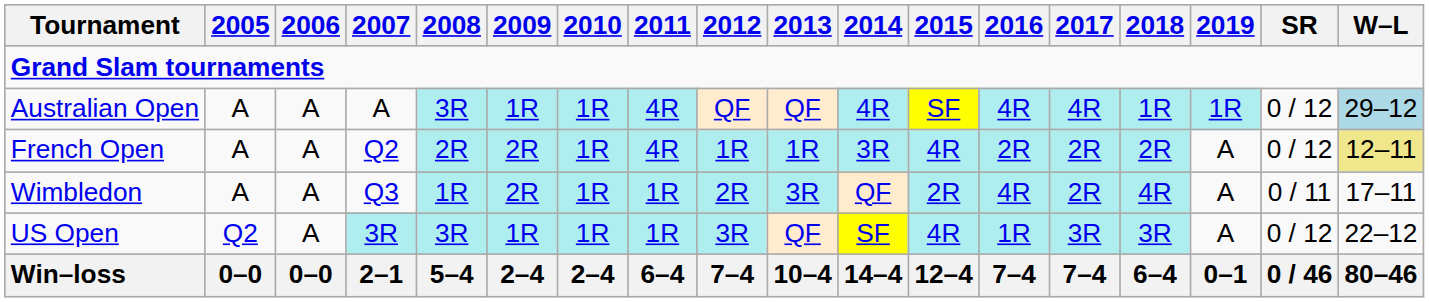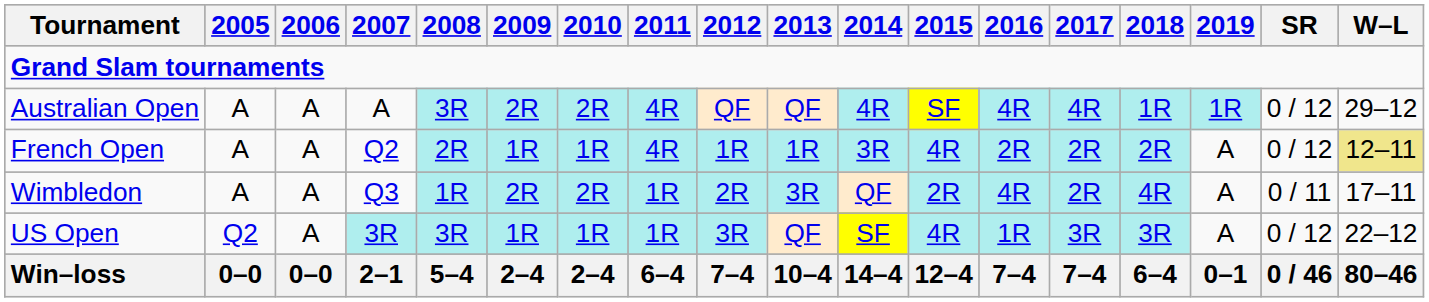 <table class="wikitable nowrap" style="text-align:center;">
 <tr>
 <th>Tournament</th>
 <th><a href='#'>2005</a></th>
 <th><a href='#'>2006</a></th>
 <th><a href='#'>2007</a></th>
 <th><a href='#'>2008</a></th>
 <th><a href='#'>2009</a></th>
 <th><a href='#'>2010</a></th>
 <th><a href='#'>2011</a></th>
 <th><a href='#'>2012</a></th>
 <th><a href='#'>2013</a></th>
 <th><a href='#'>2014</a></th>
 <th><a href='#'>2015</a></th>
 <th><a href='#'>2016</a></th>
 <th><a href='#'>2017</a></th>
 <th><a href='#'>2018</a></th>
 <th><a href='#'>2019</a></th>
 <th>SR</th>
 <th>W–L</th>
 </tr>
 <tr>
 <td colspan="18" align="left"><strong><a href='#'>Grand Slam tournaments</a></strong></td>
 </tr>
 <tr>
 <td align=left><a href='#'>Australian Open</a></td>
 <td>A</td>
 <td>A</td>
 <td>A</td>
 <td bgcolor=afeeee><a href='#'>3R</a></td>
-<td bgcolor=afeeee><a href='#'>1R</a></td>
-<td bgcolor=afeeee><a href='#'>1R</a></td>
+<td bgcolor=afeeee><a href='#'>2R</a></td>
+<td bgcolor=afeeee><a href='#'>2R</a></td>
 <td bgcolor=afeeee><a href='#'>4R</a></td>
 <td bgcolor=ffebcd><a href='#'>QF</a></td>
 <td bgcolor=ffebcd><a href='#'>QF</a></td>
 <td bgcolor=afeeee><a href='#'>4R</a></td>
 <td bgcolor=yellow><a href='#'>SF</a></td>
 <td bgcolor=afeeee><a href='#'>4R</a></td>
 <td bgcolor=afeeee><a href='#'>4R</a></td>
 <td bgcolor=afeeee><a href='#'>1R</a></td>
 <td bgcolor=afeeee><a href='#'>1R</a></td>
 <td>0 / 12</td>
-<td style="background: lightblue;">29–12</td>
+<td>29–12</td>
 </tr>
 <tr>
 <td align=left><a href='#'>French Open</a></td>
 <td>A</td>
 <td>A</td>
 <td><a href='#'>Q2</a></td>
 <td bgcolor=afeeee><a href='#'>2R</a></td>
-<td bgcolor=afeeee><a href='#'>2R</a></td>
+<td bgcolor=afeeee><a href='#'>1R</a></td>
 <td bgcolor=afeeee><a href='#'>1R</a></td>
 <td bgcolor=afeeee><a href='#'>4R</a></td>
 <td bgcolor=afeeee><a href='#'>1R</a></td>
 <td bgcolor=afeeee><a href='#'>1R</a></td>
 <td bgcolor=afeeee><a href='#'>3R</a></td>
 <td bgcolor=afeeee><a href='#'>4R</a></td>
 <td bgcolor=afeeee><a href='#'>2R</a></td>
 <td bgcolor=afeeee><a href='#'>2R</a></td>
 <td bgcolor=afeeee><a href='#'>2R</a></td>
 <td>A</td>
 <td>0 / 12</td>
 <td style="background: khaki;">12–11</td>
 </tr>
 <tr>
 <td align=left><a href='#'>Wimbledon</a></td>
 <td>A</td>
 <td>A</td>
 <td><a href='#'>Q3</a></td>
 <td bgcolor=afeeee><a href='#'>1R</a></td>
 <td bgcolor=afeeee><a href='#'>2R</a></td>
-<td bgcolor=afeeee><a href='#'>1R</a></td>
+<td bgcolor=afeeee><a href='#'>2R</a></td>
 <td bgcolor=afeeee><a href='#'>1R</a></td>
 <td bgcolor=afeeee><a href='#'>2R</a></td>
 <td bgcolor=afeeee><a href='#'>3R</a></td>
 <td bgcolor=ffebcd><a href='#'>QF</a></td>
 <td bgcolor=afeeee><a href='#'>2R</a></td>
 <td bgcolor=afeeee><a href='#'>4R</a></td>
 <td bgcolor=afeeee><a href='#'>2R</a></td>
 <td bgcolor=afeeee><a href='#'>4R</a></td>
 <td>A</td>
 <td>0 / 11</td>
 <td>17–11</td>
 </tr>
 <tr>
 <td align=left><a href='#'>US Open</a></td>
 <td><a href='#'>Q2</a></td>
 <td>A</td>
 <td bgcolor=afeeee><a href='#'>3R</a></td>
 <td bgcolor=afeeee><a href='#'>3R</a></td>
 <td bgcolor=afeeee><a href='#'>1R</a></td>
 <td bgcolor=afeeee><a href='#'>1R</a></td>
 <td bgcolor=afeeee><a href='#'>1R</a></td>
 <td bgcolor=afeeee><a href='#'>3R</a></td>
 <td bgcolor=ffebcd><a href='#'>QF</a></td>
 <td bgcolor=yellow><a href='#'>SF</a></td>
 <td bgcolor=afeeee><a href='#'>4R</a></td>
 <td bgcolor=afeeee><a href='#'>1R</a></td>
 <td bgcolor=afeeee><a href='#'>3R</a></td>
 <td bgcolor=afeeee><a href='#'>3R</a></td>
 <td>A</td>
 <td>0 / 12</td>
 <td>22–12</td>
 </tr>
 <tr style="background:#efefef; font-weight:bold;">
 <th style="text-align:left;">Win–loss</th>
 <th>0–0</th>
 <th>0–0</th>
 <th>2–1</th>
 <th>5–4</th>
 <th>2–4</th>
 <th>2–4</th>
 <th>6–4</th>
 <th>7–4</th>
 <th>10–4</th>
 <th>14–4</th>
 <th>12–4</th>
 <th>7–4</th>
 <th>7–4</th>
 <th>6–4</th>
 <th>0–1</th>
 <th>0 / 46</th>
 <th>80–46</th>
 </tr>
 </table>
